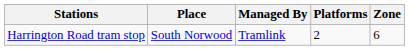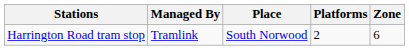 <table class="wikitable">
 <tr>
 <th>Stations</th>
+<th>Managed By</th>
 <th>Place</th>
-<th>Managed By</th>
 <th>Platforms</th>
 <th>Zone</th>
 </tr>
 <tr>
 <td><a href='#'>Harrington Road tram stop</a></td>
+<td><a href='#'>Tramlink</a></td>
 <td><a href='#'>South Norwood</a></td>
-<td><a href='#'>Tramlink</a></td>
 <td>2</td>
 <td>6</td>
 </tr>
 </table>
